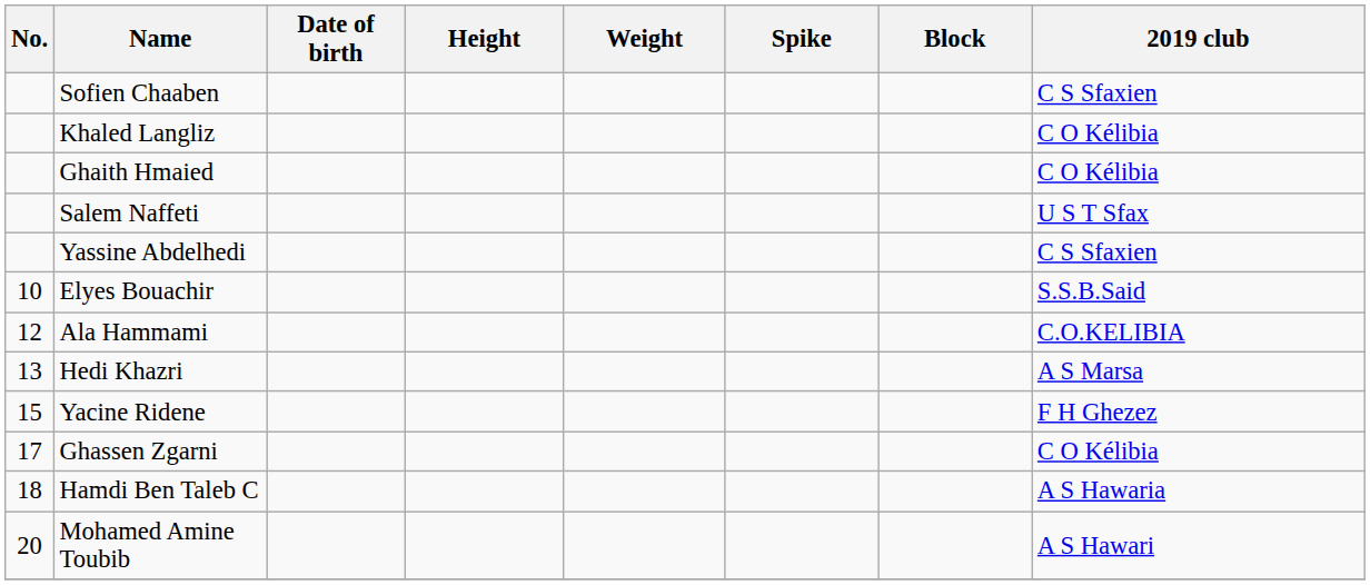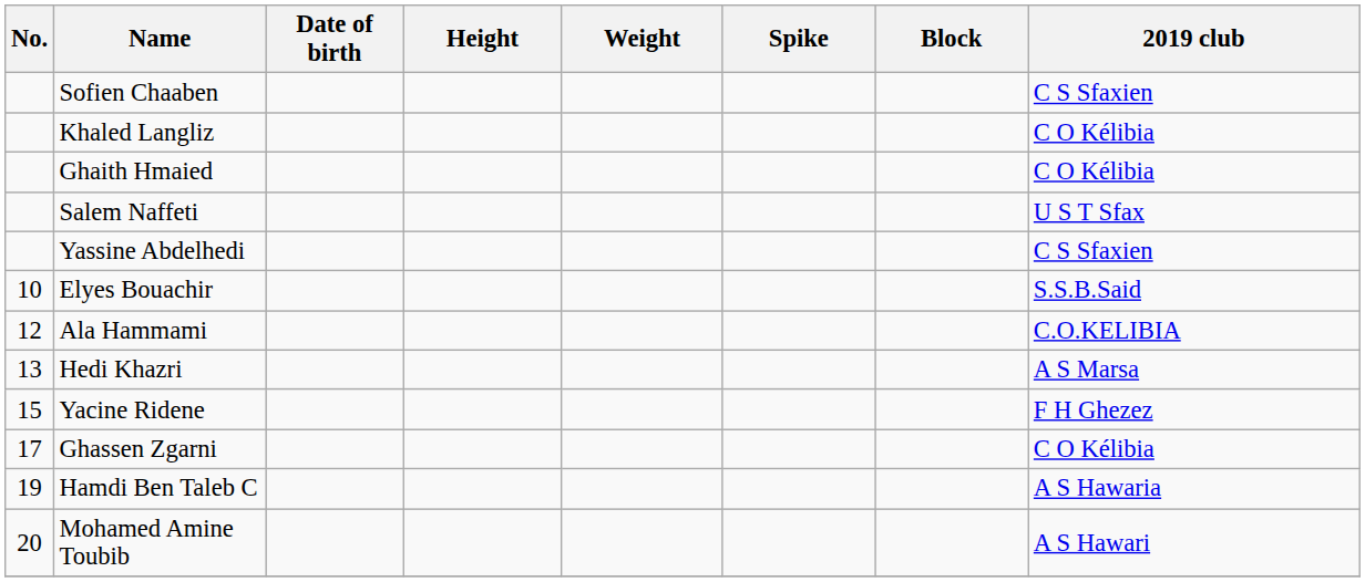 <table class="wikitable sortable" style="font-size:100%; text-align:center;">
 <tr>
 <th>No.</th>
 <th style="width:12em">Name</th>
 <th style="width:8em">Date of birth</th>
 <th style="width:9em">Height</th>
 <th style="width:9em">Weight</th>
 <th style="width:9em">Spike</th>
 <th style="width:9em">Block</th>
 <th style="width:20em">2019 club</th>
 </tr>
 <tr>
 <td></td>
 <td align=left>Sofien Chaaben</td>
 <td align=right></td>
 <td></td>
 <td></td>
 <td></td>
 <td></td>
 <td align=left> <a href='#'>C S Sfaxien</a></td>
 </tr>
 <tr>
 <td></td>
 <td align=left>Khaled Langliz</td>
 <td align=right></td>
 <td></td>
 <td></td>
 <td></td>
 <td></td>
 <td align=left> <a href='#'>C O Kélibia</a></td>
 </tr>
 <tr>
 <td></td>
 <td align=left>Ghaith Hmaied</td>
 <td align=right></td>
 <td></td>
 <td></td>
 <td></td>
 <td></td>
 <td align=left> <a href='#'>C O Kélibia</a></td>
 </tr>
 <tr>
 <td></td>
 <td align=left>Salem Naffeti</td>
 <td align=right></td>
 <td></td>
 <td></td>
 <td></td>
 <td></td>
 <td align=left> <a href='#'>U S T Sfax</a></td>
 </tr>
 <tr>
 <td></td>
 <td align=left>Yassine Abdelhedi</td>
 <td align=right></td>
 <td></td>
 <td></td>
 <td></td>
 <td></td>
 <td align=left> <a href='#'>C S Sfaxien</a></td>
 </tr>
 <tr>
 <td>10</td>
 <td align=left>Elyes Bouachir</td>
 <td align=right></td>
 <td></td>
 <td></td>
 <td></td>
 <td></td>
 <td align=left> <a href='#'>S.S.B.Said</a></td>
 </tr>
 <tr>
 <td>12</td>
 <td align=left>Ala Hammami</td>
 <td align=right></td>
 <td></td>
 <td></td>
 <td></td>
 <td></td>
 <td align=left> <a href='#'>C.O.KELIBIA</a></td>
 </tr>
 <tr>
 <td>13</td>
 <td align=left>Hedi Khazri</td>
 <td align=right></td>
 <td></td>
 <td></td>
 <td></td>
 <td></td>
 <td align=left> <a href='#'>A S Marsa</a></td>
 </tr>
 <tr>
 <td>15</td>
 <td align=left>Yacine Ridene</td>
 <td align=right></td>
 <td></td>
 <td></td>
 <td></td>
 <td></td>
 <td align=left> <a href='#'>F H Ghezez</a></td>
 </tr>
 <tr>
 <td>17</td>
 <td align=left>Ghassen Zgarni</td>
 <td align=right></td>
 <td></td>
 <td></td>
 <td></td>
 <td></td>
 <td align=left> <a href='#'>C O Kélibia</a></td>
 </tr>
 <tr>
-<td>18</td>
+<td>19</td>
 <td align=left>Hamdi Ben Taleb C</td>
 <td align=right></td>
 <td></td>
 <td></td>
 <td></td>
 <td></td>
 <td align=left> <a href='#'>A S Hawaria</a></td>
 </tr>
 <tr>
 <td>20</td>
 <td align=left>Mohamed Amine Toubib</td>
 <td align=right></td>
 <td></td>
 <td></td>
 <td></td>
 <td></td>
 <td align=left> <a href='#'>A S Hawari</a></td>
 </tr>
 <tr>
 </tr>
 </table>
